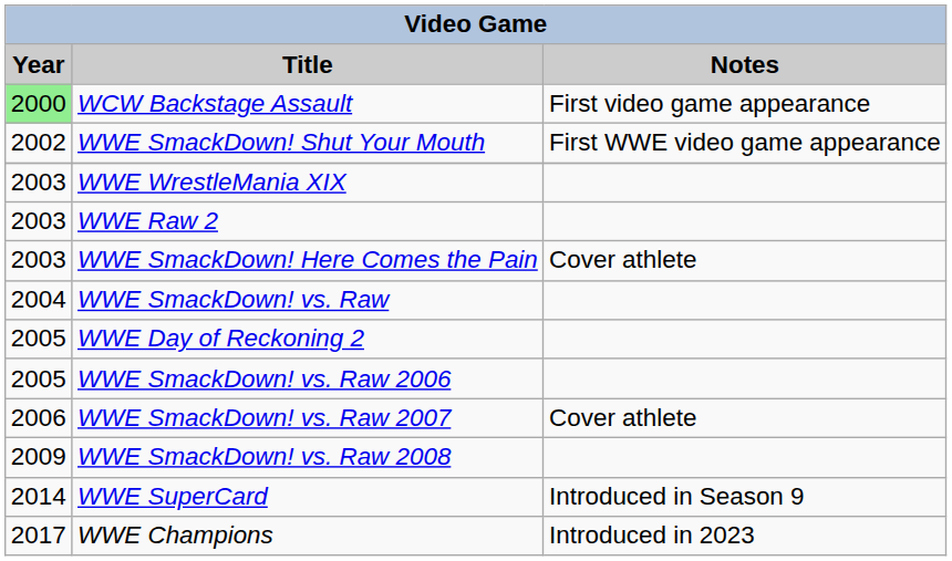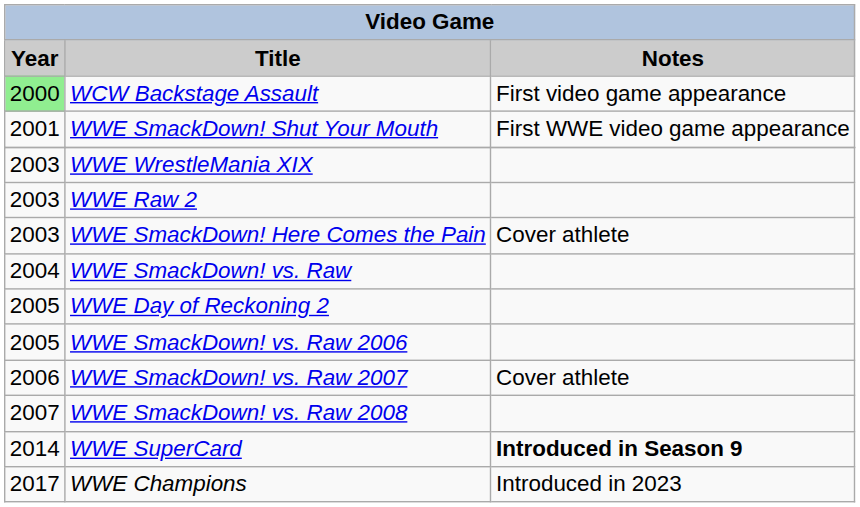 <table class="wikitable">
 <tr>
 <th colspan=4 style="background:#B0C4DE;">Video Game</th>
 </tr>
 <tr>
 <th style="background: #CCCCCC;">Year</th>
 <th style="background: #CCCCCC;">Title</th>
 <th style="background: #CCCCCC;">Notes</th>
 </tr>
 <tr>
 <td style="background: lightgreen;">2000</td>
 <td><em><a href='#'>WCW Backstage Assault</a></em></td>
 <td>First video game appearance</td>
 </tr>
 <tr>
-<td>2002</td>
+<td>2001</td>
 <td><em><a href='#'>WWE SmackDown! Shut Your Mouth</a></em></td>
 <td>First WWE video game appearance</td>
 </tr>
 <tr>
 </tr>
 <tr>
 <td>2003</td>
 <td><em><a href='#'>WWE WrestleMania XIX</a></em></td>
 <td></td>
 </tr>
 <tr>
 <td>2003</td>
 <td><em><a href='#'>WWE Raw 2</a></em></td>
 <td></td>
 </tr>
 <tr>
 <td>2003</td>
 <td><em><a href='#'>WWE SmackDown! Here Comes the Pain</a></em></td>
 <td>Cover athlete</td>
 </tr>
 <tr>
 <td>2004</td>
 <td><em><a href='#'>WWE SmackDown! vs. Raw</a></em></td>
 <td></td>
 </tr>
 <tr>
 <td>2005</td>
 <td><em><a href='#'>WWE Day of Reckoning 2</a></em></td>
 <td></td>
 </tr>
 <tr>
 <td>2005</td>
 <td><em><a href='#'>WWE SmackDown! vs. Raw 2006</a></em></td>
 <td></td>
 </tr>
 <tr>
 <td>2006</td>
 <td><em><a href='#'>WWE SmackDown! vs. Raw 2007</a></em></td>
 <td>Cover athlete</td>
 </tr>
 <tr>
-<td>2009</td>
+<td>2007</td>
 <td><em><a href='#'>WWE SmackDown! vs. Raw 2008</a></em></td>
 <td></td>
 </tr>
 <tr>
 <td>2014</td>
 <td><em><a href='#'>WWE SuperCard</a></em></td>
-<td>Introduced in Season 9</td>
+<td><strong>Introduced in Season 9</strong></td>
 </tr>
 <tr>
 <td>2017</td>
 <td><em>WWE Champions</em></td>
 <td>Introduced in 2023</td>
 </tr>
 </table>
